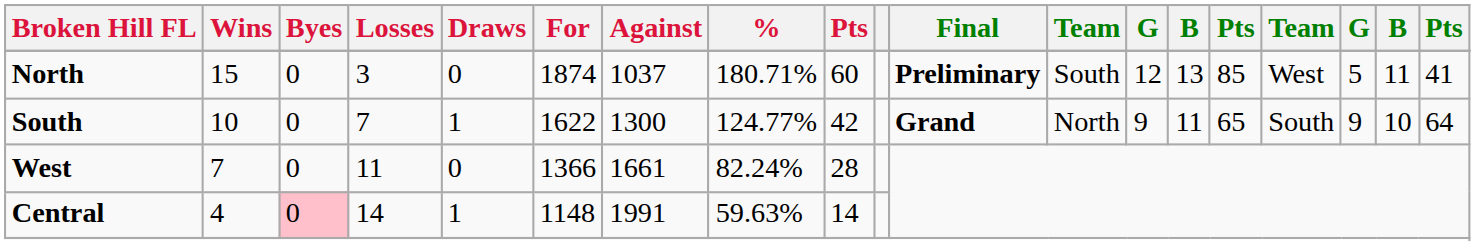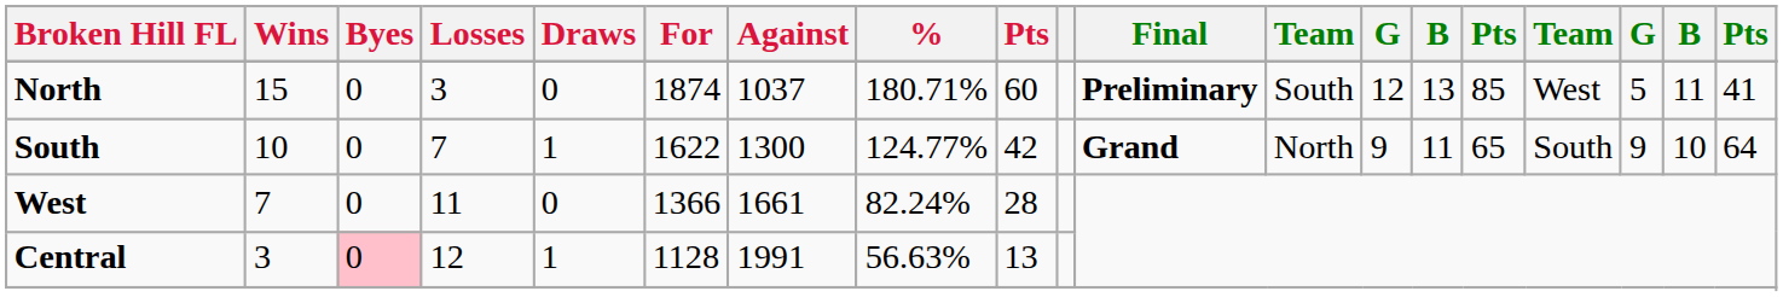 <table style="font-size: 85%; text-align: left;" class="wikitable">
 <tr>
 <th style="color:crimson">Broken Hill FL</th>
 <th style="color:crimson">Wins</th>
 <th style="color:crimson">Byes</th>
 <th style="color:crimson">Losses</th>
 <th style="color:crimson">Draws</th>
 <th style="color:crimson">For</th>
 <th style="color:crimson">Against</th>
 <th style="color:crimson">%</th>
 <th style="color:crimson">Pts</th>
 <th></th>
 <th style="color:green">Final</th>
 <th style="color:green">Team</th>
 <th style="color:green">G</th>
 <th style="color:green">B</th>
 <th style="color:green">Pts</th>
 <th style="color:green">Team</th>
 <th style="color:green">G</th>
 <th style="color:green">B</th>
 <th style="color:green">Pts</th>
 </tr>
 <tr>
 </tr>
 <tr>
 </tr>
 <tr>
 <td><strong>	North	</strong></td>
 <td>15</td>
 <td>0</td>
 <td>3</td>
 <td>0</td>
 <td>1874</td>
 <td>1037</td>
 <td>180.71%</td>
 <td>60</td>
 <td></td>
 <td><strong>Preliminary</strong></td>
 <td>South</td>
 <td>12</td>
 <td>13</td>
 <td>85</td>
 <td>West</td>
 <td>5</td>
 <td>11</td>
 <td>41</td>
 </tr>
 <tr>
 <td><strong>	South	</strong></td>
 <td>10</td>
 <td>0</td>
 <td>7</td>
 <td>1</td>
 <td>1622</td>
 <td>1300</td>
 <td>124.77%</td>
 <td>42</td>
 <td></td>
 <td><strong>Grand</strong></td>
 <td>North</td>
 <td>9</td>
 <td>11</td>
 <td>65</td>
 <td>South</td>
 <td>9</td>
 <td>10</td>
 <td>64</td>
 </tr>
 <tr>
 <td><strong>	West	</strong></td>
 <td>7</td>
 <td>0</td>
 <td>11</td>
 <td>0</td>
 <td>1366</td>
 <td>1661</td>
 <td>82.24%</td>
 <td>28</td>
 <td></td>
 </tr>
 <tr>
 <td><strong>	Central	</strong></td>
-<td>4</td>
+<td>3</td>
 <td style="background: pink;">0</td>
-<td>14</td>
+<td>12</td>
 <td>1</td>
-<td>1148</td>
+<td>1128</td>
 <td>1991</td>
-<td>59.63%</td>
-<td>14</td>
+<td>56.63%</td>
+<td>13</td>
 <td></td>
 </tr>
 <tr>
 </tr>
 </table>
